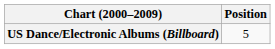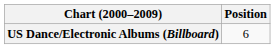 <table class="wikitable sortable plainrowheaders">
 <tr>
 <th scope="col">Chart (2000–2009)</th>
 <th scope="col">Position</th>
 </tr>
 <tr>
 <th scope="row">US Dance/Electronic Albums (<em>Billboard</em>)</th>
-<td style="text-align:center;">5</td>
+<td style="text-align:center;">6</td>
 </tr>
 </table>
